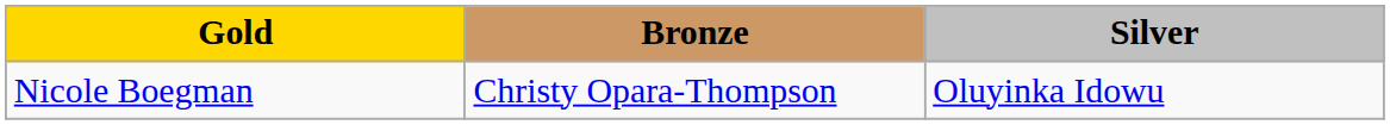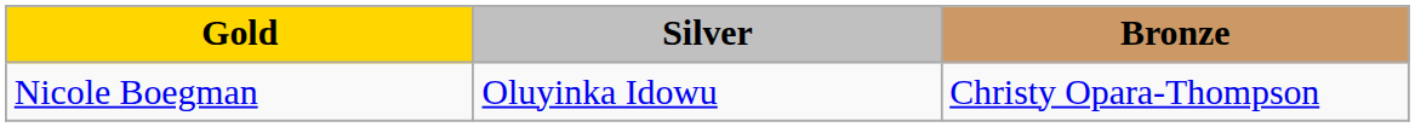 <table class="wikitable" style="text-align:left">
 <tr align="center">
 <td width=200 bgcolor=gold><strong>Gold</strong></td>
+<td width=200 bgcolor=silver><strong>Silver</strong></td>
 <td width=200 bgcolor=CC9966><strong>Bronze</strong></td>
-<td width=200 bgcolor=silver><strong>Silver</strong></td>
 </tr>
 <tr>
 <td><a href='#'>Nicole Boegman</a><br><em></em></td>
+<td><a href='#'>Oluyinka Idowu</a><br><em></em></td>
 <td><a href='#'>Christy Opara-Thompson</a><br><em></em></td>
-<td><a href='#'>Oluyinka Idowu</a><br><em></em></td>
 </tr>
 </table>
